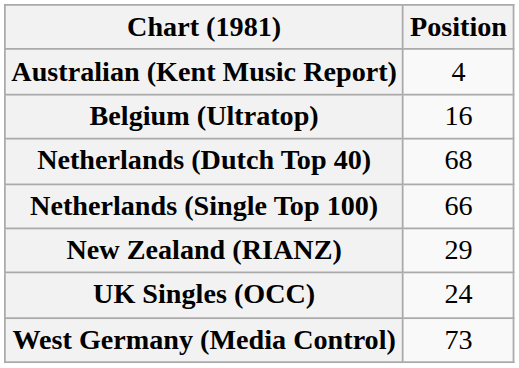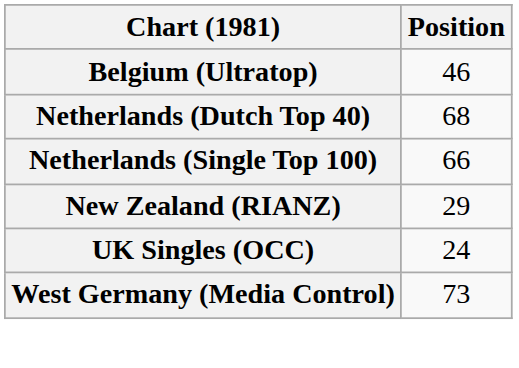 <table class="wikitable sortable plainrowheaders" style="text-align:center">
 <tr>
 <th>Chart (1981)</th>
 <th>Position</th>
 </tr>
 <tr>
-<th scope="row">Australian (Kent Music Report)</th>
-<td>4</td>
-</tr>
-<tr>
 <th scope="row">Belgium (Ultratop)</th>
-<td>16</td>
+<td>46</td>
 </tr>
 <tr>
 <th scope="row">Netherlands (Dutch Top 40)</th>
 <td>68</td>
 </tr>
 <tr>
 <th scope="row">Netherlands (Single Top 100)</th>
 <td>66</td>
 </tr>
 <tr>
 <th scope="row">New Zealand (RIANZ)</th>
 <td>29</td>
 </tr>
 <tr>
 <th scope="row">UK Singles (OCC)</th>
 <td>24</td>
 </tr>
 <tr>
 <th scope="row">West Germany (Media Control)</th>
 <td>73</td>
 </tr>
 </table>
